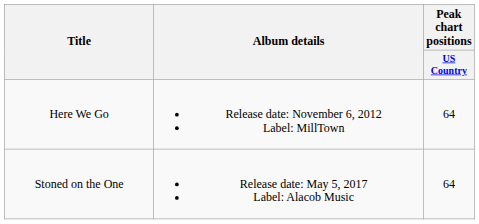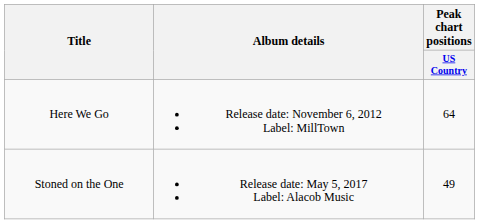 <table class="wikitable plainrowheaders" style="text-align:center;">
 <tr>
 <th rowspan="2" style="width:12em;">Title</th>
 <th rowspan="2" style="width:22em;">Album details</th>
 <th>Peak chart<br>positions</th>
 </tr>
 <tr style="font-size:smaller;">
 <th width="45"><a href='#'>US Country</a></th>
 </tr>
 <tr>
 <td scope="row">Here We Go</td>
 <td><br><ul><li>Release date: November 6, 2012</li><li>Label: MillTown</li></ul></td>
 <td>64</td>
 </tr>
 <tr>
 <td>Stoned on the One</td>
 <td><br><ul><li>Release date: May 5, 2017</li><li>Label: Alacob Music</li></ul></td>
-<td>64</td>
+<td>49</td>
 </tr>
 </table>
